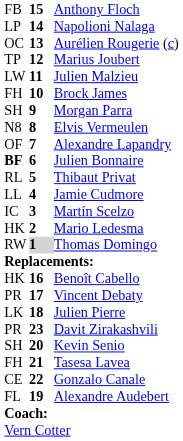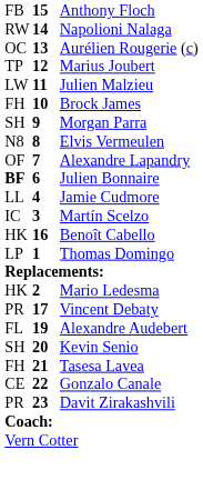 <table style="font-size: 90%" cellspacing="0" cellpadding="0" align="center">
 <tr>
 <th width="25"></th>
 <th width="25"></th>
 </tr>
 <tr>
 <td>FB</td>
 <td><strong>15</strong></td>
 <td> <a href='#'>Anthony Floch</a></td>
 </tr>
 <tr>
-<td>LP</td>
+<td>RW</td>
 <td><strong>14</strong></td>
 <td> <a href='#'>Napolioni Nalaga</a></td>
 </tr>
 <tr>
 <td>OC</td>
 <td><strong>13</strong></td>
 <td> <a href='#'>Aurélien Rougerie</a> (<a href='#'>c</a>)</td>
 </tr>
 <tr>
 <td>TP</td>
 <td><strong>12</strong></td>
 <td> <a href='#'>Marius Joubert</a></td>
 </tr>
 <tr>
 <td>LW</td>
 <td><strong>11</strong></td>
 <td> <a href='#'>Julien Malzieu</a></td>
 </tr>
 <tr>
 <td>FH</td>
 <td><strong>10</strong></td>
 <td> <a href='#'>Brock James</a></td>
 </tr>
 <tr>
 <td>SH</td>
 <td><strong>9</strong></td>
 <td> <a href='#'>Morgan Parra</a></td>
 </tr>
 <tr>
 <td>N8</td>
 <td><strong>8</strong></td>
 <td> <a href='#'>Elvis Vermeulen</a></td>
 </tr>
 <tr>
 <td>OF</td>
 <td><strong>7</strong></td>
 <td> <a href='#'>Alexandre Lapandry</a></td>
 <td></td>
 </tr>
 <tr>
 <td><strong>BF</strong></td>
 <td><strong>6</strong></td>
 <td> <a href='#'>Julien Bonnaire</a></td>
 </tr>
 <tr>
-<td>RL</td>
-<td><strong>5</strong></td>
-<td> <a href='#'>Thibaut Privat</a></td>
-<td></td>
-</tr>
-<tr>
 <td>LL</td>
 <td><strong>4</strong></td>
 <td> <a href='#'>Jamie Cudmore</a></td>
 </tr>
 <tr>
 <td>IC</td>
 <td><strong>3</strong></td>
 <td> <a href='#'>Martín Scelzo</a></td>
 <td> </td>
 </tr>
 <tr>
 <td>HK</td>
-<td><strong>2</strong></td>
-<td> <a href='#'>Mario Ledesma</a></td>
+<td><strong>16</strong></td>
+<td> <a href='#'>Benoît Cabello</a></td>
 <td></td>
 </tr>
 <tr>
-<td>RW</td>
-<td style="background: lightgrey;"><strong>1</strong></td>
+<td>LP</td>
+<td><strong>1</strong></td>
 <td> <a href='#'>Thomas Domingo</a></td>
 </tr>
 <tr>
 <td colspan=3><strong>Replacements:</strong></td>
 </tr>
 <tr>
 <td>HK</td>
-<td><strong>16</strong></td>
-<td> <a href='#'>Benoît Cabello</a></td>
+<td><strong>2</strong></td>
+<td> <a href='#'>Mario Ledesma</a></td>
 <td></td>
 </tr>
 <tr>
 <td>PR</td>
 <td><strong>17</strong></td>
 <td> <a href='#'>Vincent Debaty</a></td>
 </tr>
 <tr>
-<td>LK</td>
-<td><strong>18</strong></td>
-<td> <a href='#'>Julien Pierre</a></td>
+<td>FL</td>
+<td><strong>19</strong></td>
+<td> <a href='#'>Alexandre Audebert</a></td>
 <td></td>
-</tr>
-<tr>
-<td>PR</td>
-<td><strong>23</strong></td>
-<td> <a href='#'>Davit Zirakashvili</a></td>
-<td> </td>
 </tr>
 <tr>
 <td>SH</td>
 <td><strong>20</strong></td>
 <td> <a href='#'>Kevin Senio</a></td>
 </tr>
 <tr>
 <td>FH</td>
 <td><strong>21</strong></td>
 <td> <a href='#'>Tasesa Lavea</a></td>
 </tr>
 <tr>
 <td>CE</td>
 <td><strong>22</strong></td>
 <td> <a href='#'>Gonzalo Canale</a></td>
 </tr>
 <tr>
-<td>FL</td>
-<td><strong>19</strong></td>
-<td> <a href='#'>Alexandre Audebert</a></td>
-<td></td>
+<td>PR</td>
+<td><strong>23</strong></td>
+<td> <a href='#'>Davit Zirakashvili</a></td>
+<td> </td>
 </tr>
 <tr>
 <td colspan=3><strong>Coach:</strong></td>
 </tr>
 <tr>
 <td colspan="4"> <a href='#'>Vern Cotter</a></td>
 </tr>
 </table>
